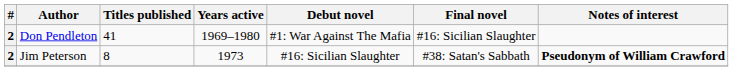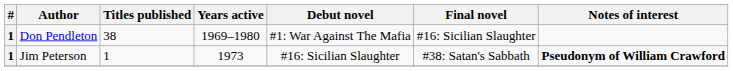 <table class="wikitable plainrowheaders sortable" style="margin-right: 0;">
 <tr>
 <th scope="col">#</th>
 <th scope="col">Author</th>
 <th scope="col">Titles published</th>
 <th scope="col">Years active</th>
 <th scope="col">Debut novel</th>
 <th scope="col">Final novel</th>
 <th scope="col">Notes of interest</th>
 </tr>
 <tr>
-<th scope="row" style="text-align:center;"><strong>2</strong></th>
+<th scope="row" style="text-align:center;"><strong>1</strong></th>
 <td><a href='#'>Don Pendleton</a></td>
-<td>41</td>
+<td>38</td>
 <td style="text-align:center;">1969–1980</td>
 <td style="text-align:center;">#1: War Against The Mafia</td>
 <td style="text-align:center;">#16: Sicilian Slaughter</td>
 </tr>
 <tr>
-<th scope="row" style="text-align:center;"><strong>2</strong></th>
+<th scope="row" style="text-align:center;"><strong>1</strong></th>
 <td>Jim Peterson</td>
-<td>8</td>
+<td>1</td>
 <td style="text-align:center;">1973</td>
 <td style="text-align:center;">#16: Sicilian Slaughter</td>
 <td style="text-align:center;">#38: Satan's Sabbath</td>
 <td style="text-align:center;"><strong>Pseudonym of William Crawford</strong></td>
 </tr>
 <tr>
 </tr>
 </table>
